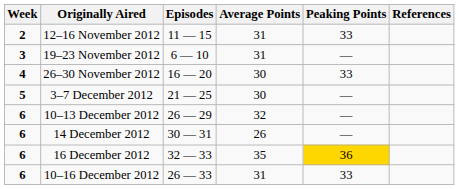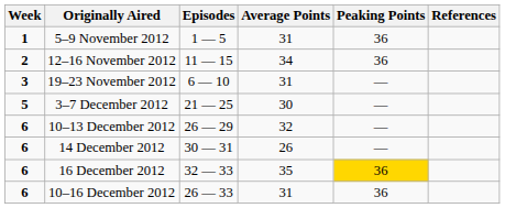 <table class="wikitable" style="text-align:center;">
 <tr>
 <th>Week</th>
 <th>Originally Aired</th>
 <th>Episodes</th>
 <th>Average Points</th>
 <th>Peaking Points</th>
 <th>References</th>
 </tr>
 <tr>
+<td rowspan="1" style="text-align:center;"><strong>1</strong></td>
+<td>5–9 November 2012</td>
+<td>1 — 5</td>
+<td>31</td>
+<td>36</td>
+<td></td>
+</tr>
+<tr>
 <td><strong>2</strong></td>
 <td>12–16 November 2012</td>
 <td>11 — 15</td>
-<td>31</td>
-<td>33</td>
+<td>34</td>
+<td>36</td>
 <td></td>
 </tr>
 <tr>
 <td><strong>3</strong></td>
 <td>19–23 November 2012</td>
 <td>6 — 10</td>
 <td>31</td>
 <td>—</td>
-<td></td>
-</tr>
-<tr>
-<td><strong>4</strong></td>
-<td>26–30 November 2012</td>
-<td>16 — 20</td>
-<td>30</td>
-<td>33</td>
 <td></td>
 </tr>
 <tr>
 <td><strong>5</strong></td>
 <td>3–7 December 2012</td>
 <td>21 — 25</td>
 <td>30</td>
 <td>—</td>
 <td></td>
 </tr>
 <tr>
 <td><strong>6</strong></td>
 <td>10–13 December 2012</td>
 <td>26 — 29</td>
 <td>32</td>
 <td>—</td>
 <td></td>
 </tr>
 <tr>
 <td><strong>6</strong></td>
 <td>14 December 2012</td>
 <td>30 — 31</td>
 <td>26</td>
 <td>—</td>
 <td></td>
 </tr>
 <tr>
 <td><strong>6</strong></td>
 <td>16 December 2012</td>
 <td>32 — 33</td>
 <td>35</td>
 <td style="background: gold;">36</td>
 <td></td>
 </tr>
 <tr>
 <td><strong>6</strong></td>
 <td>10–16 December 2012</td>
 <td>26 — 33</td>
 <td>31</td>
-<td>33</td>
+<td>36</td>
 <td></td>
 </tr>
 </table>
